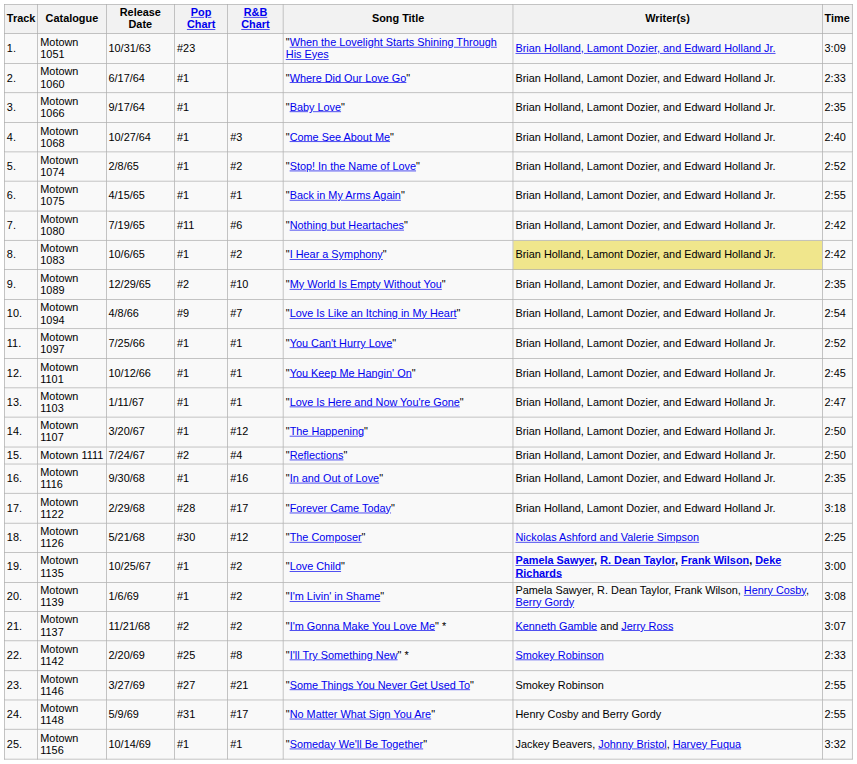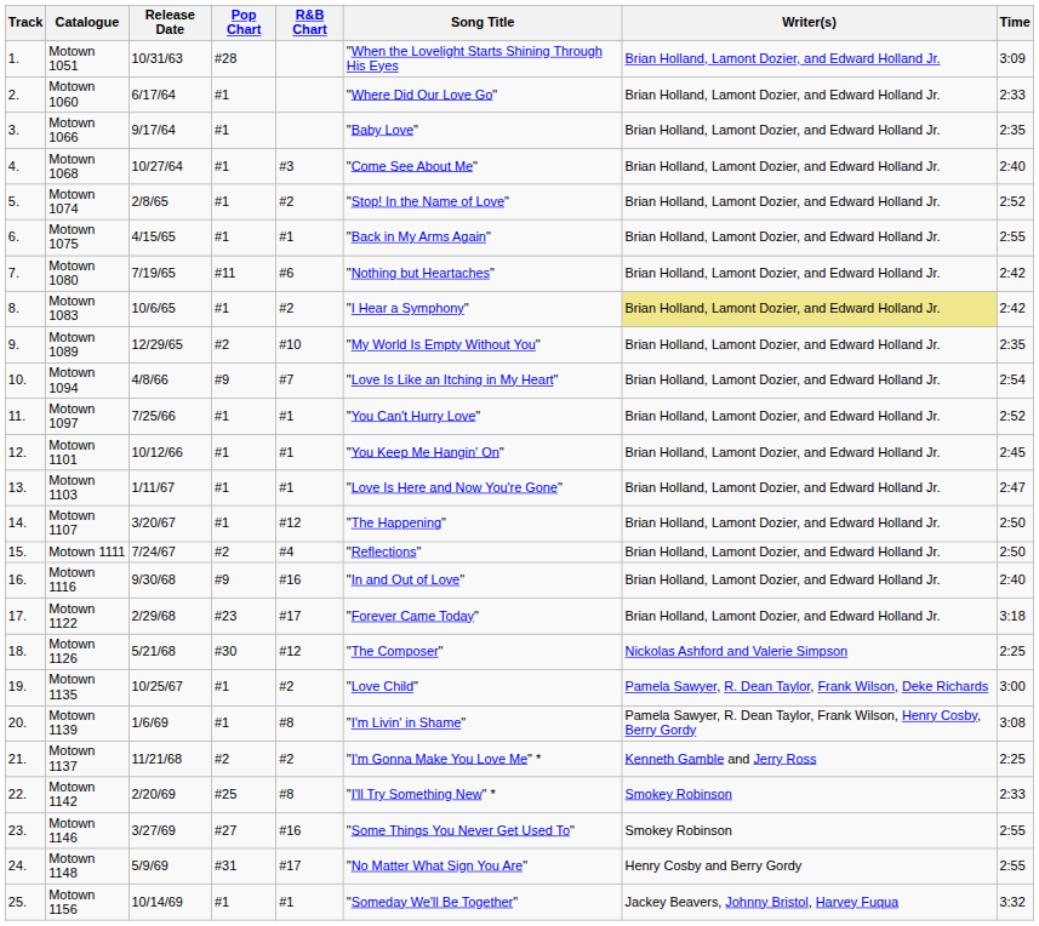 <table class="wikitable">
 <tr>
 <th>Track</th>
 <th>Catalogue</th>
 <th>Release Date</th>
 <th><a href='#'>Pop Chart</a></th>
 <th><a href='#'>R&B Chart</a></th>
 <th>Song Title</th>
 <th>Writer(s)</th>
 <th>Time</th>
 </tr>
 <tr>
 <td>1.</td>
 <td>Motown 1051</td>
 <td>10/31/63</td>
-<td>#23</td>
+<td>#28</td>
 <td></td>
 <td>"<a href='#'>When the Lovelight Starts Shining Through His Eyes</a></td>
 <td><a href='#'>Brian Holland, Lamont Dozier, and Edward Holland Jr.</a></td>
 <td>3:09</td>
 </tr>
 <tr>
 <td>2.</td>
 <td>Motown 1060</td>
 <td>6/17/64</td>
 <td>#1</td>
 <td></td>
 <td>"<a href='#'>Where Did Our Love Go</a>"</td>
 <td>Brian Holland, Lamont Dozier, and Edward Holland Jr.</td>
 <td>2:33</td>
 </tr>
 <tr>
 <td>3.</td>
 <td>Motown 1066</td>
 <td>9/17/64</td>
 <td>#1</td>
 <td></td>
 <td>"<a href='#'>Baby Love</a>"</td>
 <td>Brian Holland, Lamont Dozier, and Edward Holland Jr.</td>
 <td>2:35</td>
 </tr>
 <tr>
 <td>4.</td>
 <td>Motown 1068</td>
 <td>10/27/64</td>
 <td>#1</td>
 <td>#3</td>
 <td>"<a href='#'>Come See About Me</a>"</td>
 <td>Brian Holland, Lamont Dozier, and Edward Holland Jr.</td>
 <td>2:40</td>
 </tr>
 <tr>
 <td>5.</td>
 <td>Motown 1074</td>
 <td>2/8/65</td>
 <td>#1</td>
 <td>#2</td>
 <td>"<a href='#'>Stop! In the Name of Love</a>"</td>
 <td>Brian Holland, Lamont Dozier, and Edward Holland Jr.</td>
 <td>2:52</td>
 </tr>
 <tr>
 <td>6.</td>
 <td>Motown 1075</td>
 <td>4/15/65</td>
 <td>#1</td>
 <td>#1</td>
 <td>"<a href='#'>Back in My Arms Again</a>"</td>
 <td>Brian Holland, Lamont Dozier, and Edward Holland Jr.</td>
 <td>2:55</td>
 </tr>
 <tr>
 <td>7.</td>
 <td>Motown 1080</td>
 <td>7/19/65</td>
 <td>#11</td>
 <td>#6</td>
 <td>"<a href='#'>Nothing but Heartaches</a>"</td>
 <td>Brian Holland, Lamont Dozier, and Edward Holland Jr.</td>
 <td>2:42</td>
 </tr>
 <tr>
 <td>8.</td>
 <td>Motown 1083</td>
 <td>10/6/65</td>
 <td>#1</td>
 <td>#2</td>
 <td>"<a href='#'>I Hear a Symphony</a>"</td>
 <td style="background: khaki;">Brian Holland, Lamont Dozier, and Edward Holland Jr.</td>
 <td>2:42</td>
 </tr>
 <tr>
 <td>9.</td>
 <td>Motown 1089</td>
 <td>12/29/65</td>
 <td>#2</td>
 <td>#10</td>
 <td>"<a href='#'>My World Is Empty Without You</a>"</td>
 <td>Brian Holland, Lamont Dozier, and Edward Holland Jr.</td>
 <td>2:35</td>
 </tr>
 <tr>
 <td>10.</td>
 <td>Motown 1094</td>
 <td>4/8/66</td>
 <td>#9</td>
 <td>#7</td>
 <td>"<a href='#'>Love Is Like an Itching in My Heart</a>"</td>
 <td>Brian Holland, Lamont Dozier, and Edward Holland Jr.</td>
 <td>2:54</td>
 </tr>
 <tr>
 <td>11.</td>
 <td>Motown 1097</td>
 <td>7/25/66</td>
 <td>#1</td>
 <td>#1</td>
 <td>"<a href='#'>You Can't Hurry Love</a>"</td>
 <td>Brian Holland, Lamont Dozier, and Edward Holland Jr.</td>
 <td>2:52</td>
 </tr>
 <tr>
 <td>12.</td>
 <td>Motown 1101</td>
 <td>10/12/66</td>
 <td>#1</td>
 <td>#1</td>
 <td>"<a href='#'>You Keep Me Hangin' On</a>"</td>
 <td>Brian Holland, Lamont Dozier, and Edward Holland Jr.</td>
 <td>2:45</td>
 </tr>
 <tr>
 <td>13.</td>
 <td>Motown 1103</td>
 <td>1/11/67</td>
 <td>#1</td>
 <td>#1</td>
 <td>"<a href='#'>Love Is Here and Now You're Gone</a>"</td>
 <td>Brian Holland, Lamont Dozier, and Edward Holland Jr.</td>
 <td>2:47</td>
 </tr>
 <tr>
 <td>14.</td>
 <td>Motown 1107</td>
 <td>3/20/67</td>
 <td>#1</td>
 <td>#12</td>
 <td>"<a href='#'>The Happening</a>"</td>
 <td>Brian Holland, Lamont Dozier, and Edward Holland Jr.</td>
 <td>2:50</td>
 </tr>
 <tr>
 <td>15.</td>
 <td>Motown 1111</td>
 <td>7/24/67</td>
 <td>#2</td>
 <td>#4</td>
 <td>"<a href='#'>Reflections</a>"</td>
 <td>Brian Holland, Lamont Dozier, and Edward Holland Jr.</td>
 <td>2:50</td>
 </tr>
 <tr>
 <td>16.</td>
 <td>Motown 1116</td>
 <td>9/30/68</td>
-<td>#1</td>
+<td>#9</td>
 <td>#16</td>
 <td>"<a href='#'>In and Out of Love</a>"</td>
 <td>Brian Holland, Lamont Dozier, and Edward Holland Jr.</td>
-<td>2:35</td>
+<td>2:40</td>
 </tr>
 <tr>
 <td>17.</td>
 <td>Motown 1122</td>
 <td>2/29/68</td>
-<td>#28</td>
+<td>#23</td>
 <td>#17</td>
 <td>"<a href='#'>Forever Came Today</a>"</td>
 <td>Brian Holland, Lamont Dozier, and Edward Holland Jr.</td>
 <td>3:18</td>
 </tr>
 <tr>
 <td>18.</td>
 <td>Motown 1126</td>
 <td>5/21/68</td>
 <td>#30</td>
 <td>#12</td>
 <td>"<a href='#'>The Composer</a>"</td>
 <td><a href='#'>Nickolas Ashford and Valerie Simpson</a></td>
 <td>2:25</td>
 </tr>
 <tr>
 <td>19.</td>
 <td>Motown 1135</td>
 <td>10/25/67</td>
 <td>#1</td>
 <td>#2</td>
 <td>"<a href='#'>Love Child</a>"</td>
-<td><strong><a href='#'>Pamela Sawyer</a>, <a href='#'>R. Dean Taylor</a>, <a href='#'>Frank Wilson</a>, <a href='#'>Deke Richards</a></strong></td>
+<td><a href='#'>Pamela Sawyer</a>, <a href='#'>R. Dean Taylor</a>, <a href='#'>Frank Wilson</a>, <a href='#'>Deke Richards</a></td>
 <td>3:00</td>
 </tr>
 <tr>
 <td>20.</td>
 <td>Motown 1139</td>
 <td>1/6/69</td>
 <td>#1</td>
-<td>#2</td>
+<td>#8</td>
 <td>"<a href='#'>I'm Livin' in Shame</a>"</td>
 <td>Pamela Sawyer, R. Dean Taylor, Frank Wilson, <a href='#'>Henry Cosby</a>, <a href='#'>Berry Gordy</a></td>
 <td>3:08</td>
 </tr>
 <tr>
 <td>21.</td>
 <td>Motown 1137</td>
 <td>11/21/68</td>
 <td>#2</td>
 <td>#2</td>
 <td>"<a href='#'>I'm Gonna Make You Love Me</a>" *</td>
 <td><a href='#'>Kenneth Gamble</a> and <a href='#'>Jerry Ross</a></td>
-<td>3:07</td>
+<td>2:25</td>
 </tr>
 <tr>
 <td>22.</td>
 <td>Motown 1142</td>
 <td>2/20/69</td>
 <td>#25</td>
 <td>#8</td>
 <td>"<a href='#'>I'll Try Something New</a>" *</td>
 <td><a href='#'>Smokey Robinson</a></td>
 <td>2:33</td>
 </tr>
 <tr>
 <td>23.</td>
 <td>Motown 1146</td>
 <td>3/27/69</td>
 <td>#27</td>
-<td>#21</td>
+<td>#16</td>
 <td>"<a href='#'>Some Things You Never Get Used To</a>"</td>
 <td>Smokey Robinson</td>
 <td>2:55</td>
 </tr>
 <tr>
 <td>24.</td>
 <td>Motown 1148</td>
 <td>5/9/69</td>
 <td>#31</td>
 <td>#17</td>
 <td>"<a href='#'>No Matter What Sign You Are</a>"</td>
 <td>Henry Cosby and Berry Gordy</td>
 <td>2:55</td>
 </tr>
 <tr>
 <td>25.</td>
 <td>Motown 1156</td>
 <td>10/14/69</td>
 <td>#1</td>
 <td>#1</td>
 <td>"<a href='#'>Someday We'll Be Together</a>"</td>
 <td>Jackey Beavers, <a href='#'>Johnny Bristol</a>, <a href='#'>Harvey Fuqua</a></td>
 <td>3:32</td>
 </tr>
 </table>
